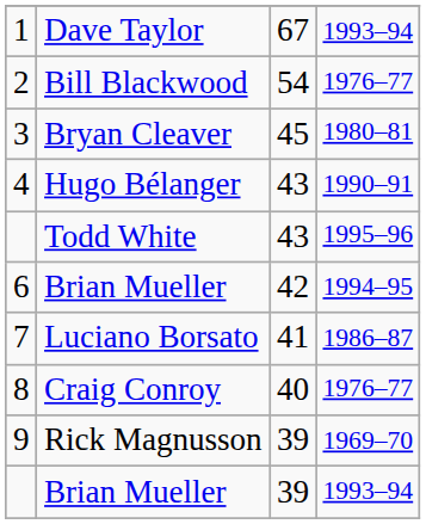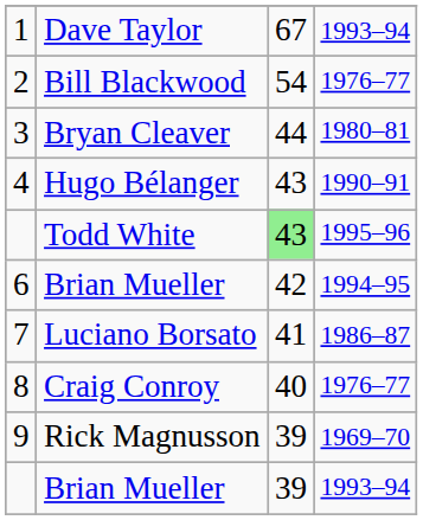 <table class="wikitable">
 <tr>
 </tr>
 <tr>
 <td>1</td>
 <td><a href='#'>Dave Taylor</a></td>
 <td>67</td>
 <td style="font-size:80%;"><a href='#'>1993–94</a></td>
 </tr>
 <tr>
 <td>2</td>
 <td><a href='#'>Bill Blackwood</a></td>
 <td>54</td>
 <td style="font-size:80%;"><a href='#'>1976–77</a></td>
 </tr>
 <tr>
 <td>3</td>
 <td><a href='#'>Bryan Cleaver</a></td>
-<td>45</td>
+<td>44</td>
 <td style="font-size:80%;"><a href='#'>1980–81</a></td>
 </tr>
 <tr>
 <td>4</td>
 <td><a href='#'>Hugo Bélanger</a></td>
 <td>43</td>
 <td style="font-size:80%;"><a href='#'>1990–91</a></td>
 </tr>
 <tr>
 <td></td>
 <td><a href='#'>Todd White</a></td>
-<td>43</td>
+<td style="background: lightgreen;">43</td>
 <td style="font-size:80%;"><a href='#'>1995–96</a></td>
 </tr>
 <tr>
 <td>6</td>
 <td><a href='#'>Brian Mueller</a></td>
 <td>42</td>
 <td style="font-size:80%;"><a href='#'>1994–95</a></td>
 </tr>
 <tr>
 <td>7</td>
 <td><a href='#'>Luciano Borsato</a></td>
 <td>41</td>
 <td style="font-size:80%;"><a href='#'>1986–87</a></td>
 </tr>
 <tr>
 <td>8</td>
 <td><a href='#'>Craig Conroy</a></td>
 <td>40</td>
 <td style="font-size:80%;"><a href='#'>1976–77</a></td>
 </tr>
 <tr>
 <td>9</td>
 <td>Rick Magnusson</td>
 <td>39</td>
 <td style="font-size:80%;"><a href='#'>1969–70</a></td>
 </tr>
 <tr>
 <td></td>
 <td><a href='#'>Brian Mueller</a></td>
 <td>39</td>
 <td style="font-size:80%;"><a href='#'>1993–94</a></td>
 </tr>
 </table>
